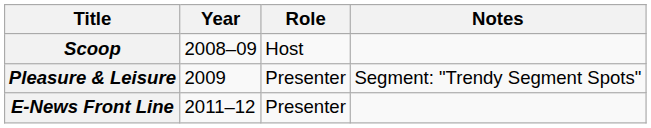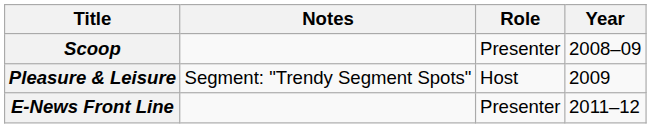 <table class="wikitable plainrowheaders sortable">
 <tr>
 <th scope="col">Title</th>
+<th scope="col" class="unsortable">Notes</th>
+<th scope="col">Role</th>
 <th scope="col">Year</th>
-<th scope="col">Role</th>
-<th scope="col" class="unsortable">Notes</th>
 </tr>
 <tr>
 <th scope="row"><em>Scoop</em></th>
+<td></td>
+<td>Presenter</td>
 <td>2008–09</td>
-<td>Host</td>
-<td></td>
 </tr>
 <tr>
 <th scope="row"><em>Pleasure & Leisure</em></th>
+<td>Segment: "Trendy Segment Spots"</td>
+<td>Host</td>
 <td>2009</td>
-<td>Presenter</td>
-<td>Segment: "Trendy Segment Spots"</td>
 </tr>
 <tr>
 <th scope="row"><em>E-News Front Line</em></th>
+<td></td>
+<td>Presenter</td>
 <td>2011–12</td>
-<td>Presenter</td>
-<td></td>
 </tr>
 </table>
